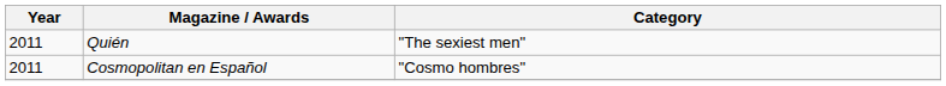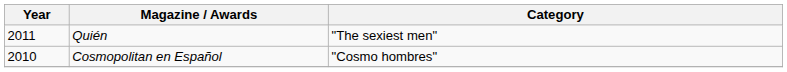 <table class="wikitable">
 <tr>
 <th width=5%>Year</th>
 <th style="width:20%;">Magazine / Awards</th>
 <th style="width:35%;">Category</th>
 </tr>
 <tr>
 <td>2011</td>
 <td><em>Quién</em></td>
 <td>"The sexiest men"</td>
 </tr>
 <tr>
-<td>2011</td>
+<td>2010</td>
 <td><em>Cosmopolitan en Español</em></td>
 <td>"Cosmo hombres"</td>
 </tr>
 <tr>
 </tr>
 </table>
